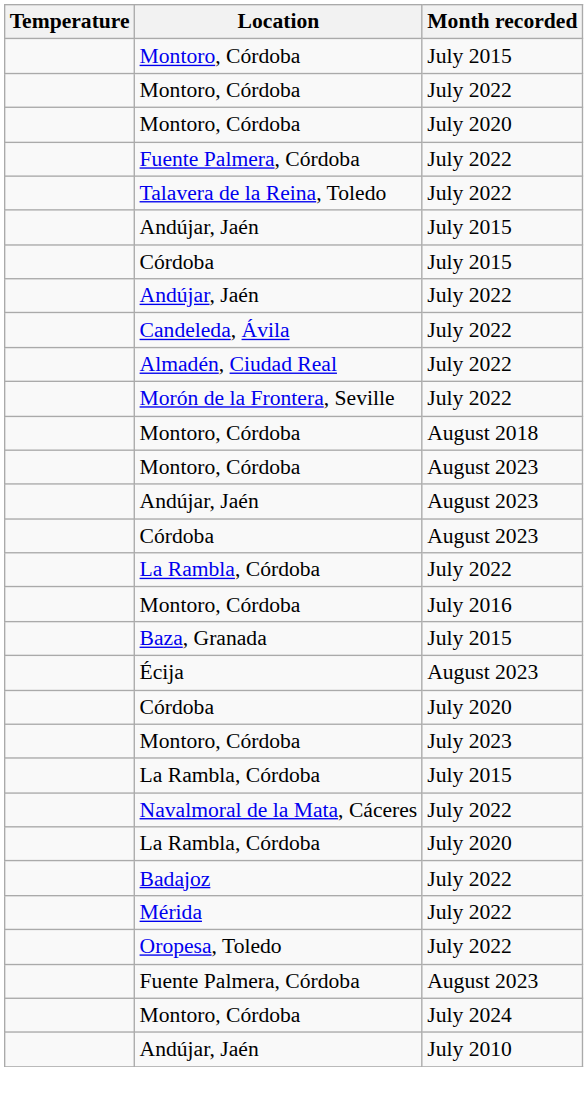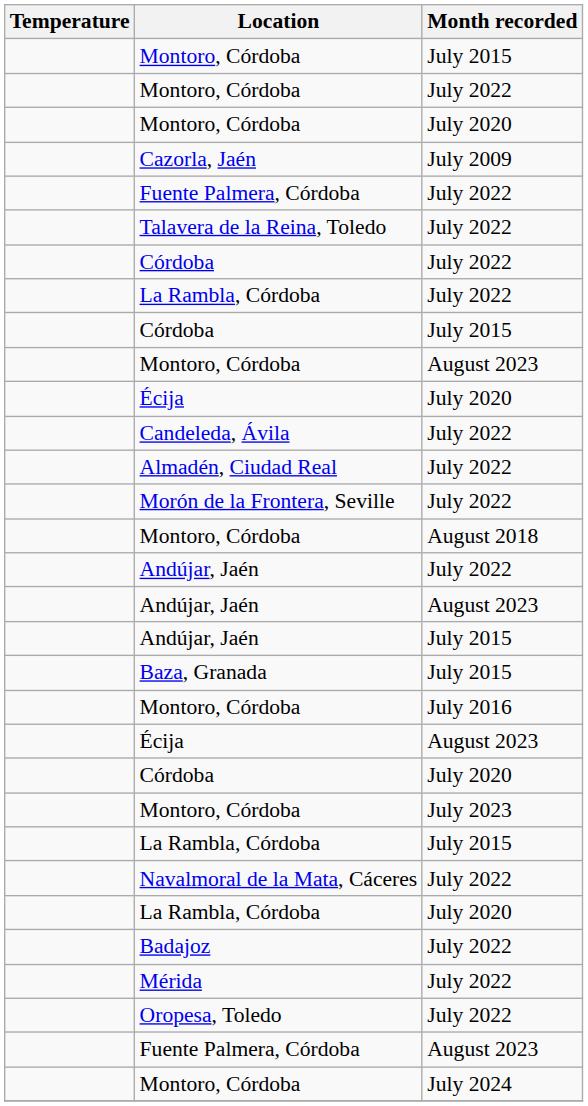 <table class="wikitable">
 <tr>
 <th>Temperature</th>
 <th>Location</th>
 <th>Month recorded</th>
 </tr>
 <tr>
 <td></td>
 <td><a href='#'>Montoro</a>, Córdoba</td>
 <td>July 2015</td>
 </tr>
 <tr>
 <td></td>
 <td>Montoro, Córdoba</td>
 <td>July 2022</td>
 </tr>
 <tr>
 <td></td>
 <td>Montoro, Córdoba</td>
 <td>July 2020</td>
 </tr>
 <tr>
 <td></td>
+<td><a href='#'>Cazorla</a>, <a href='#'>Jaén</a></td>
+<td>July 2009</td>
+</tr>
+<tr>
+<td></td>
 <td><a href='#'>Fuente Palmera</a>, Córdoba</td>
 <td>July 2022</td>
 </tr>
 <tr>
 <td></td>
 <td><a href='#'>Talavera de la Reina</a>, Toledo</td>
 <td>July 2022</td>
 </tr>
 <tr>
 <td></td>
-<td>Andújar, Jaén</td>
-<td>July 2015</td>
+<td><a href='#'>Córdoba</a></td>
+<td>July 2022</td>
+</tr>
+<tr>
+<td></td>
+<td><a href='#'>La Rambla</a>, Córdoba</td>
+<td>July 2022</td>
 </tr>
 <tr>
 <td></td>
 <td>Córdoba</td>
 <td>July 2015</td>
 </tr>
 <tr>
 <td></td>
-<td><a href='#'>Andújar</a>, Jaén</td>
-<td>July 2022</td>
+<td>Montoro, Córdoba</td>
+<td>August 2023</td>
+</tr>
+<tr>
+<td></td>
+<td><a href='#'>Écija</a></td>
+<td>July 2020</td>
 </tr>
 <tr>
 <td></td>
 <td><a href='#'>Candeleda</a>, <a href='#'>Ávila</a></td>
 <td>July 2022</td>
 </tr>
 <tr>
 <td></td>
 <td><a href='#'>Almadén</a>, <a href='#'>Ciudad Real</a></td>
 <td>July 2022</td>
 </tr>
 <tr>
 <td></td>
 <td><a href='#'>Morón de la Frontera</a>, Seville</td>
 <td>July 2022</td>
 </tr>
 <tr>
 <td></td>
 <td>Montoro, Córdoba</td>
 <td>August 2018</td>
 </tr>
 <tr>
 <td></td>
-<td>Montoro, Córdoba</td>
-<td>August 2023</td>
+<td><a href='#'>Andújar</a>, Jaén</td>
+<td>July 2022</td>
 </tr>
 <tr>
 <td></td>
 <td>Andújar, Jaén</td>
 <td>August 2023</td>
 </tr>
 <tr>
 <td></td>
-<td>Córdoba</td>
-<td>August 2023</td>
+<td>Andújar, Jaén</td>
+<td>July 2015</td>
 </tr>
 <tr>
 <td></td>
-<td><a href='#'>La Rambla</a>, Córdoba</td>
-<td>July 2022</td>
+<td><a href='#'>Baza</a>, Granada</td>
+<td>July 2015</td>
 </tr>
 <tr>
 <td></td>
 <td>Montoro, Córdoba</td>
 <td>July 2016</td>
-</tr>
-<tr>
-<td></td>
-<td><a href='#'>Baza</a>, Granada</td>
-<td>July 2015</td>
 </tr>
 <tr>
 <td></td>
 <td>Écija</td>
 <td>August 2023</td>
 </tr>
 <tr>
 <td></td>
 <td>Córdoba</td>
 <td>July 2020</td>
 </tr>
 <tr>
 <td></td>
 <td>Montoro, Córdoba</td>
 <td>July 2023</td>
 </tr>
 <tr>
 <td></td>
 <td>La Rambla, Córdoba</td>
 <td>July 2015</td>
 </tr>
 <tr>
 <td></td>
 <td><a href='#'>Navalmoral de la Mata</a>, Cáceres</td>
 <td>July 2022</td>
 </tr>
 <tr>
 <td></td>
 <td>La Rambla, Córdoba</td>
 <td>July 2020</td>
 </tr>
 <tr>
 <td></td>
 <td><a href='#'>Badajoz</a></td>
 <td>July 2022</td>
 </tr>
 <tr>
 <td></td>
 <td><a href='#'>Mérida</a></td>
 <td>July 2022</td>
 </tr>
 <tr>
 <td></td>
 <td><a href='#'>Oropesa</a>, Toledo</td>
 <td>July 2022</td>
 </tr>
 <tr>
 <td></td>
 <td>Fuente Palmera, Córdoba</td>
 <td>August 2023</td>
 </tr>
 <tr>
 <td></td>
 <td>Montoro, Córdoba</td>
 <td>July 2024</td>
 </tr>
 <tr>
-<td></td>
-<td>Andújar, Jaén</td>
-<td>July 2010</td>
-</tr>
-<tr>
 </tr>
 </table>
